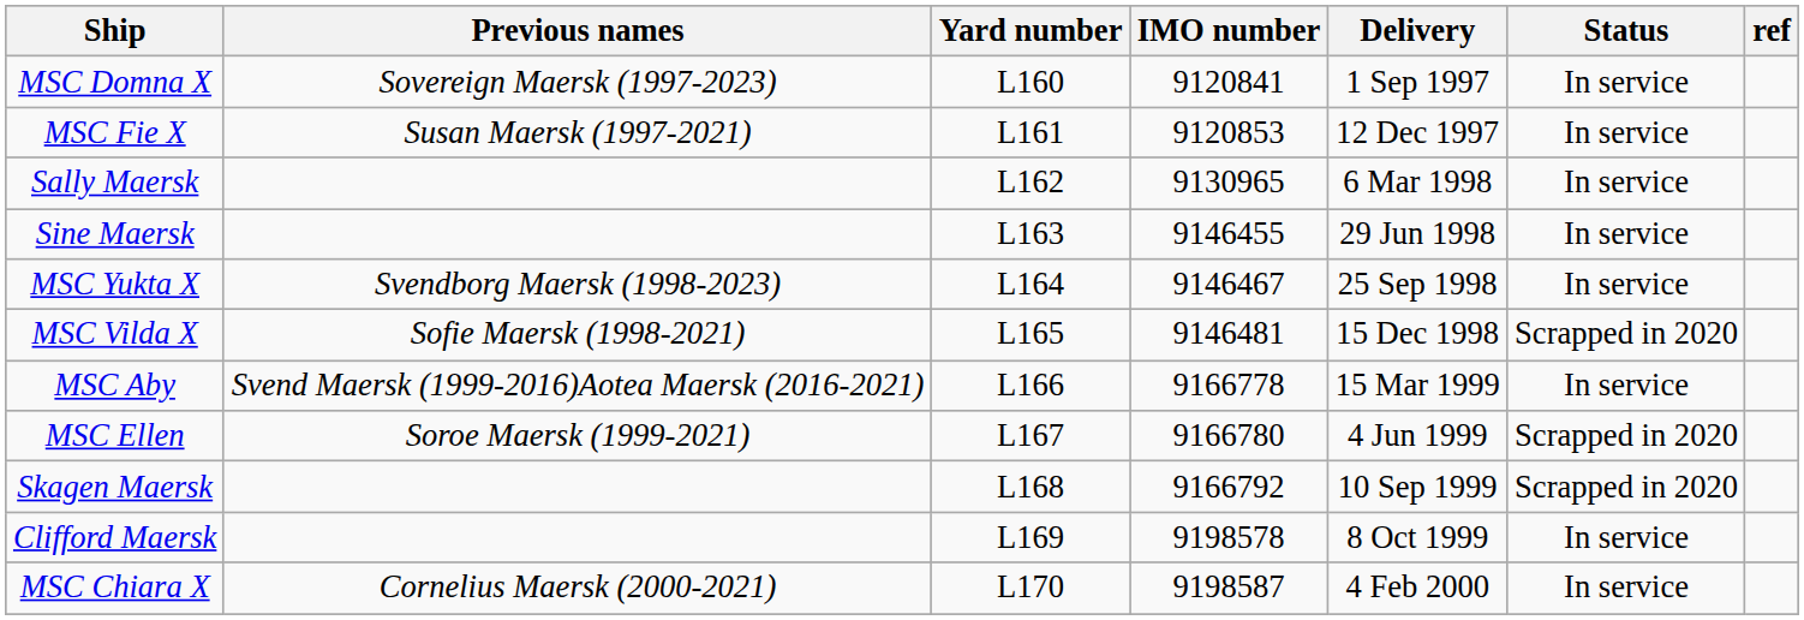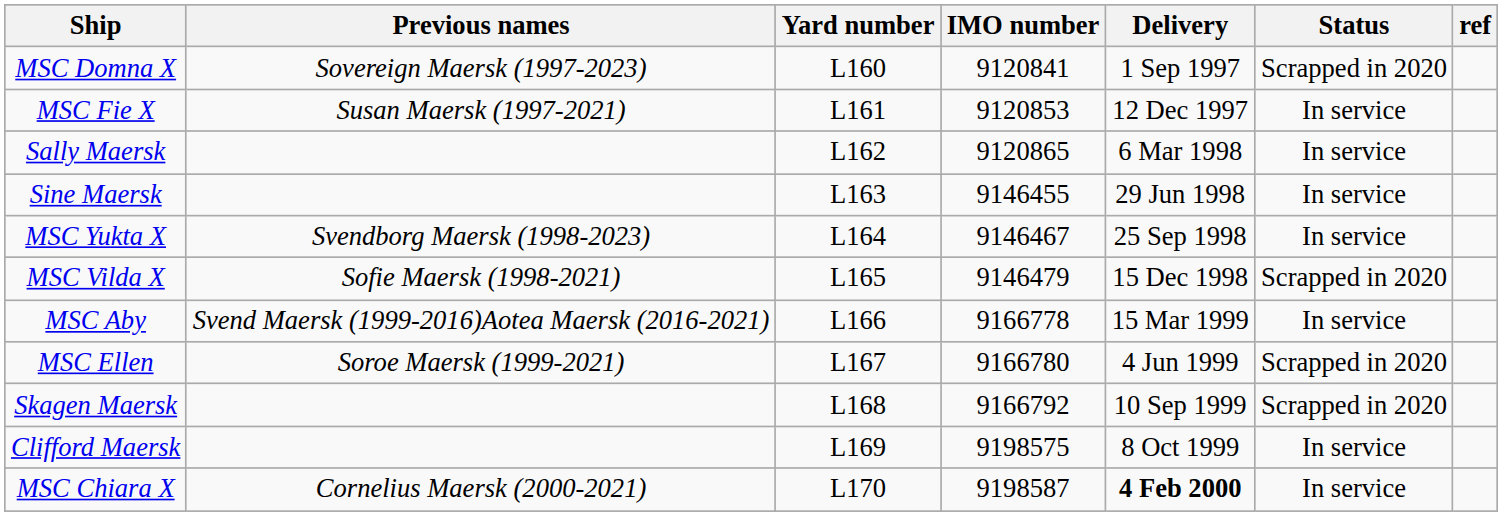 <table class="wikitable" style="text-align:center">
 <tr>
 <th>Ship</th>
 <th>Previous names</th>
 <th>Yard number</th>
 <th>IMO number</th>
 <th>Delivery</th>
 <th>Status</th>
 <th>ref</th>
 </tr>
 <tr>
 <td><em><a href='#'>MSC Domna X</a></em></td>
 <td><em>Sovereign Maersk (1997-2023)</em></td>
 <td>L160</td>
 <td>9120841</td>
 <td>1 Sep 1997</td>
-<td>In service</td>
+<td>Scrapped in 2020</td>
 <td></td>
 </tr>
 <tr>
 <td><em><a href='#'>MSC Fie X</a></em></td>
 <td><em>Susan Maersk (1997-2021)</em></td>
 <td>L161</td>
 <td>9120853</td>
 <td>12 Dec 1997</td>
 <td>In service</td>
 <td></td>
 </tr>
 <tr>
 <td><em><a href='#'>Sally Maersk</a></em></td>
 <td></td>
 <td>L162</td>
-<td>9130965</td>
+<td>9120865</td>
 <td>6 Mar 1998</td>
 <td>In service</td>
 <td></td>
 </tr>
 <tr>
 <td><em><a href='#'>Sine Maersk</a></em></td>
 <td></td>
 <td>L163</td>
 <td>9146455</td>
 <td>29 Jun 1998</td>
 <td>In service</td>
 <td></td>
 </tr>
 <tr>
 <td><em><a href='#'>MSC Yukta X</a></em></td>
 <td><em>Svendborg Maersk (1998-2023)</em></td>
 <td>L164</td>
 <td>9146467</td>
 <td>25 Sep 1998</td>
 <td>In service</td>
 <td></td>
 </tr>
 <tr>
 <td><em><a href='#'>MSC Vilda X</a></em></td>
 <td><em>Sofie Maersk (1998-2021)</em></td>
 <td>L165</td>
-<td>9146481</td>
+<td>9146479</td>
 <td>15 Dec 1998</td>
 <td>Scrapped in 2020</td>
 <td></td>
 </tr>
 <tr>
 <td><em><a href='#'>MSC Aby</a></em></td>
 <td><em>Svend Maersk (1999-2016)</em><em>Aotea Maersk (2016-2021)</em></td>
 <td>L166</td>
 <td>9166778</td>
 <td>15 Mar 1999</td>
 <td>In service</td>
 <td></td>
 </tr>
 <tr>
 <td><em><a href='#'>MSC Ellen</a></em></td>
 <td><em>Soroe Maersk (1999-2021)</em></td>
 <td>L167</td>
 <td>9166780</td>
 <td>4 Jun 1999</td>
 <td>Scrapped in 2020</td>
 <td></td>
 </tr>
 <tr>
 <td><em><a href='#'>Skagen Maersk</a></em></td>
 <td></td>
 <td>L168</td>
 <td>9166792</td>
 <td>10 Sep 1999</td>
 <td>Scrapped in 2020</td>
 <td></td>
 </tr>
 <tr>
 <td><em><a href='#'>Clifford Maersk</a></em></td>
 <td></td>
 <td>L169</td>
-<td>9198578</td>
+<td>9198575</td>
 <td>8 Oct 1999</td>
 <td>In service</td>
 <td></td>
 </tr>
 <tr>
 <td><em><a href='#'>MSC Chiara X</a></em></td>
 <td><em>Cornelius Maersk (2000-2021)</em></td>
 <td>L170</td>
 <td>9198587</td>
-<td>4 Feb 2000</td>
+<td><strong>4 Feb 2000</strong></td>
 <td>In service</td>
 <td></td>
 </tr>
 </table>
